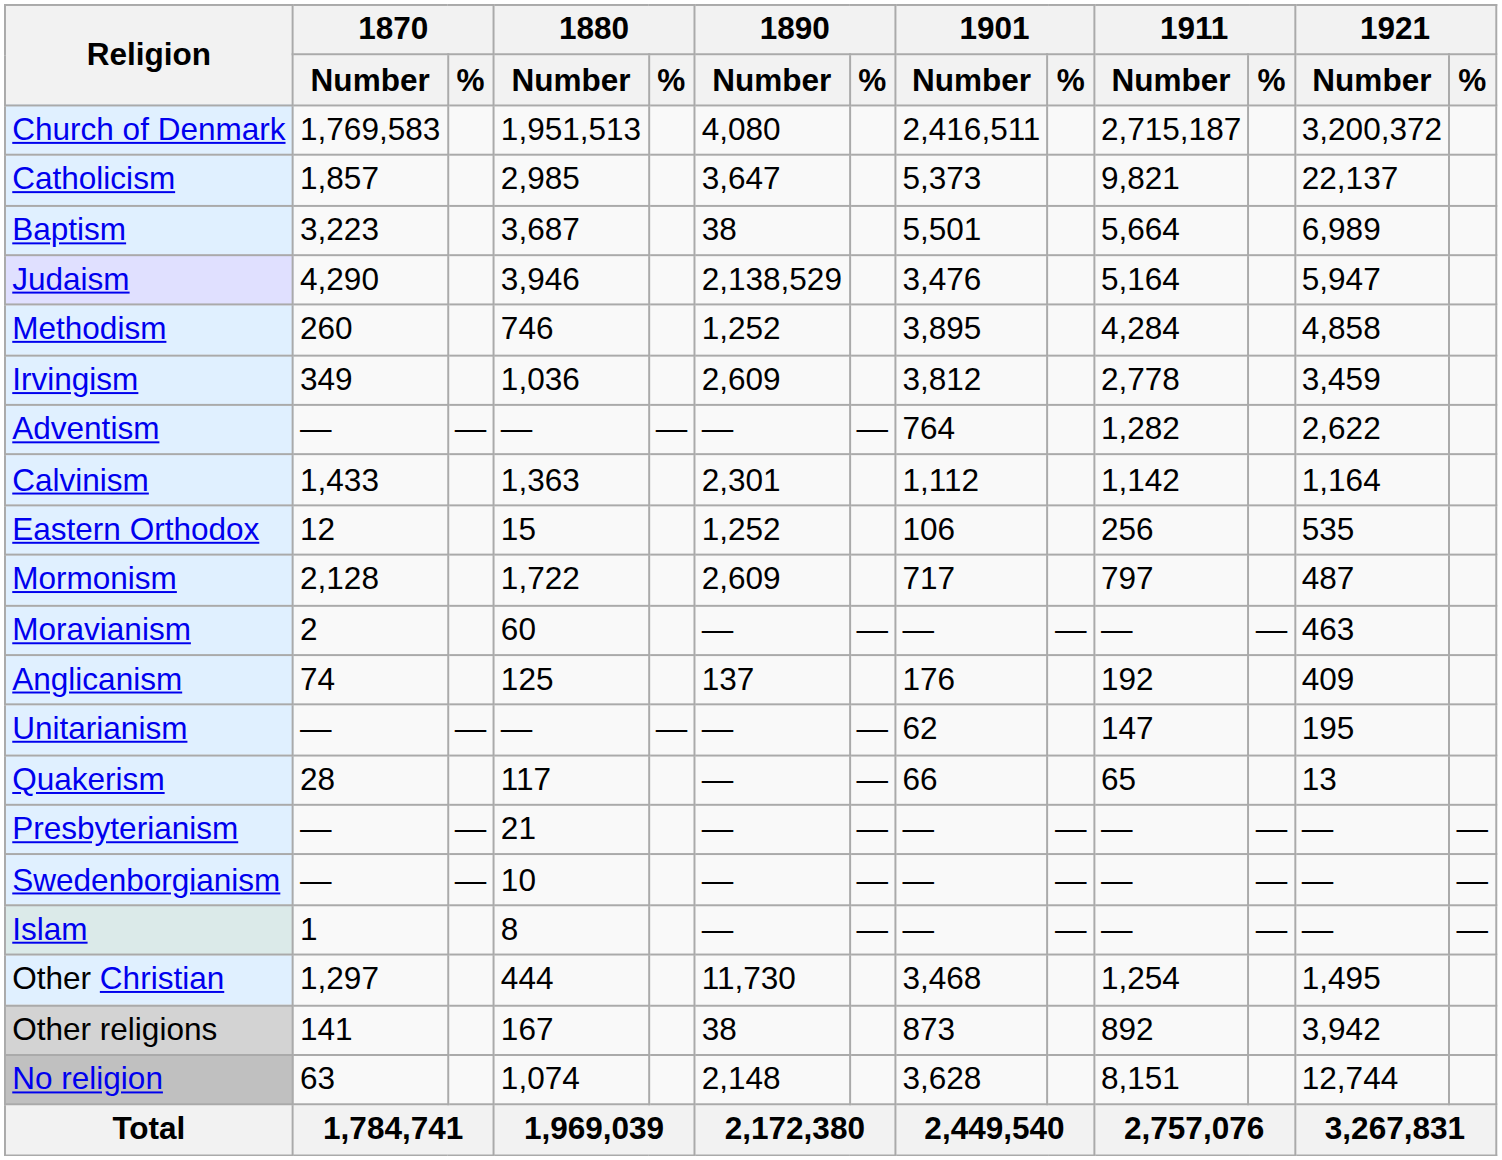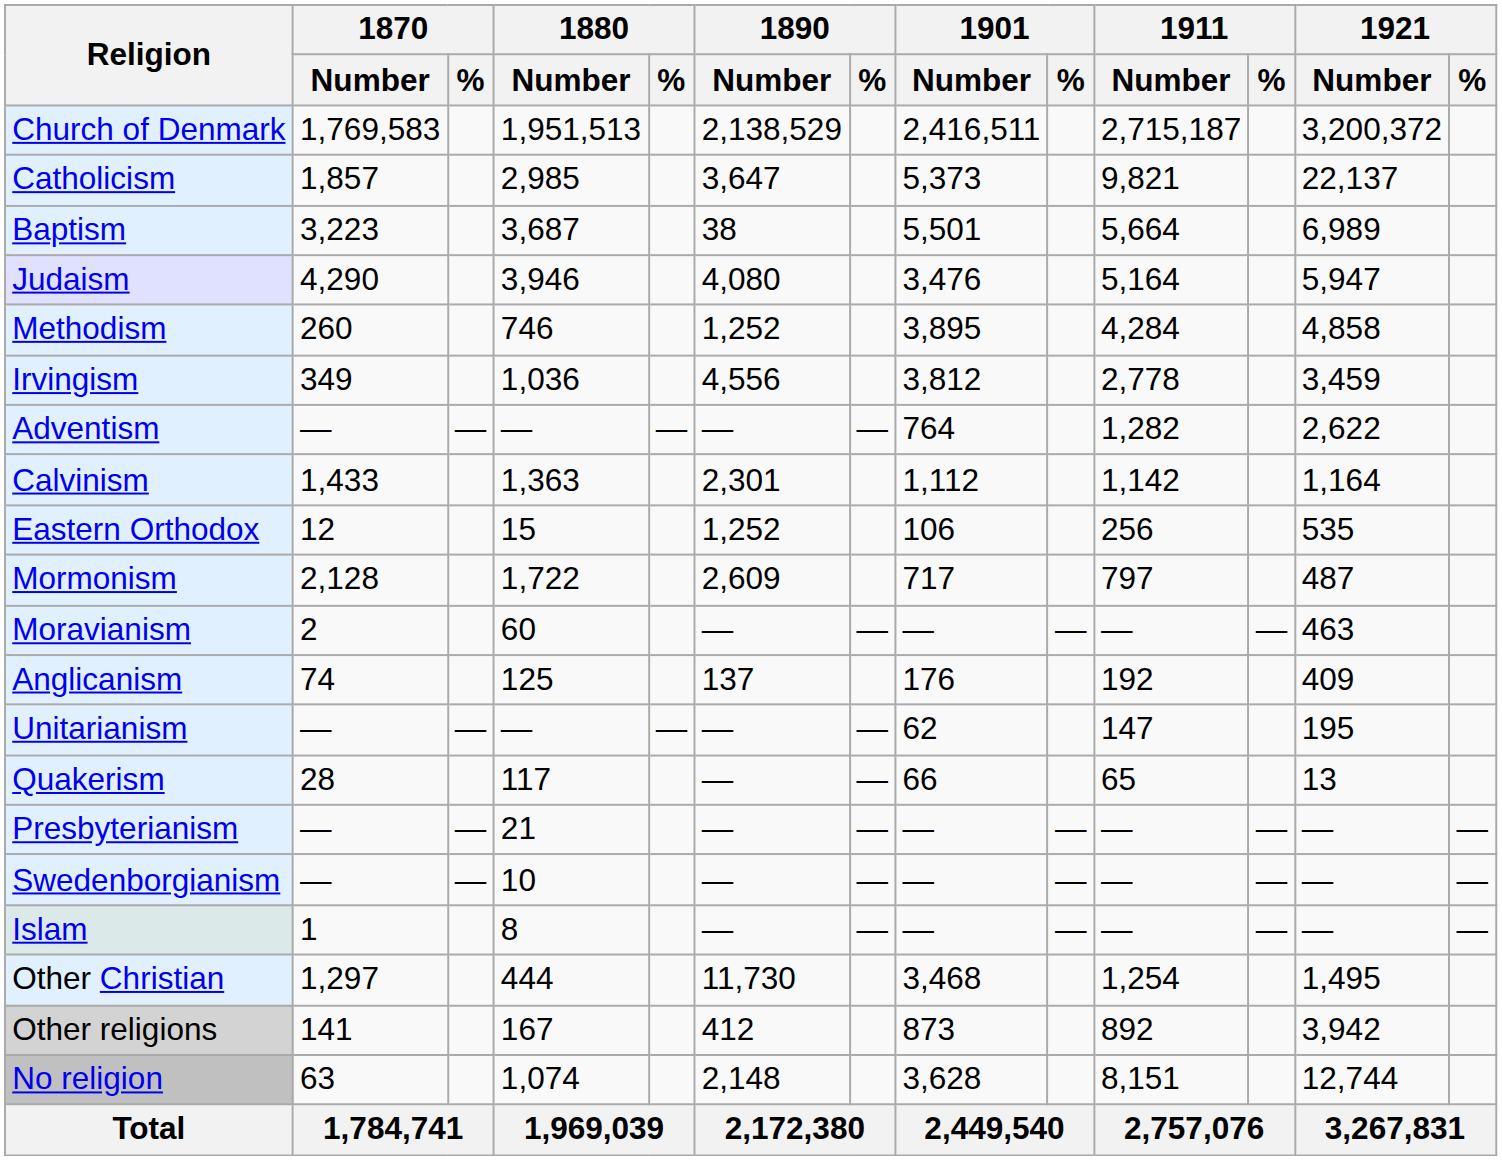 <table class="wikitable">
 <tr>
 <th rowspan="2">Religion</th>
 <th colspan="2" style="text-align:center;">1870</th>
 <th colspan="2" style="text-align:center;">1880</th>
 <th colspan="2">1890</th>
 <th colspan="2">1901</th>
 <th colspan="2">1911</th>
 <th colspan="2">1921</th>
 </tr>
 <tr>
 <th>Number</th>
 <th>%</th>
 <th>Number</th>
 <th>%</th>
 <th>Number</th>
 <th>%</th>
 <th>Number</th>
 <th>%</th>
 <th>Number</th>
 <th>%</th>
 <th>Number</th>
 <th>%</th>
 </tr>
 <tr>
 <td style="background:#E0F0FF;"><a href='#'>Church of Denmark</a></td>
 <td>1,769,583</td>
 <td></td>
 <td>1,951,513</td>
 <td></td>
-<td>4,080</td>
+<td>2,138,529</td>
 <td></td>
 <td>2,416,511</td>
 <td></td>
 <td>2,715,187</td>
 <td></td>
 <td>3,200,372</td>
 <td></td>
 </tr>
 <tr>
 <td style="background:#E0F0FF;"><a href='#'>Catholicism</a></td>
 <td>1,857</td>
 <td></td>
 <td>2,985</td>
 <td></td>
 <td>3,647</td>
 <td></td>
 <td>5,373</td>
 <td></td>
 <td>9,821</td>
 <td></td>
 <td>22,137</td>
 <td></td>
 </tr>
 <tr>
 <td style="background:#E0F0FF;"><a href='#'>Baptism</a></td>
 <td>3,223</td>
 <td></td>
 <td>3,687</td>
 <td></td>
 <td>38</td>
 <td></td>
 <td>5,501</td>
 <td></td>
 <td>5,664</td>
 <td></td>
 <td>6,989</td>
 <td></td>
 </tr>
 <tr>
 <td style="background:#E0E0FF;"><a href='#'>Judaism</a></td>
 <td>4,290</td>
 <td></td>
 <td>3,946</td>
 <td></td>
-<td>2,138,529</td>
+<td>4,080</td>
 <td></td>
 <td>3,476</td>
 <td></td>
 <td>5,164</td>
 <td></td>
 <td>5,947</td>
 <td></td>
 </tr>
 <tr>
 <td style="background:#E0F0FF;"><a href='#'>Methodism</a></td>
 <td>260</td>
 <td></td>
 <td>746</td>
 <td></td>
 <td>1,252</td>
 <td></td>
 <td>3,895</td>
 <td></td>
 <td>4,284</td>
 <td></td>
 <td>4,858</td>
 <td></td>
 </tr>
 <tr>
 <td style="background:#E0F0FF;"><a href='#'>Irvingism</a></td>
 <td>349</td>
 <td></td>
 <td>1,036</td>
 <td></td>
-<td>2,609</td>
+<td>4,556</td>
 <td></td>
 <td>3,812</td>
 <td></td>
 <td>2,778</td>
 <td></td>
 <td>3,459</td>
 <td></td>
 </tr>
 <tr>
 <td style="background:#E0F0FF;"><a href='#'>Adventism</a></td>
 <td>—</td>
 <td>—</td>
 <td>—</td>
 <td>—</td>
 <td>—</td>
 <td>—</td>
 <td>764</td>
 <td></td>
 <td>1,282</td>
 <td></td>
 <td>2,622</td>
 <td></td>
 </tr>
 <tr>
 <td style="background:#E0F0FF;"><a href='#'>Calvinism</a></td>
 <td>1,433</td>
 <td></td>
 <td>1,363</td>
 <td></td>
 <td>2,301</td>
 <td></td>
 <td>1,112</td>
 <td></td>
 <td>1,142</td>
 <td></td>
 <td>1,164</td>
 <td></td>
 </tr>
 <tr>
 <td style="background:#E0F0FF;"><a href='#'>Eastern Orthodox</a></td>
 <td>12</td>
 <td></td>
 <td>15</td>
 <td></td>
 <td>1,252</td>
 <td></td>
 <td>106</td>
 <td></td>
 <td>256</td>
 <td></td>
 <td>535</td>
 <td></td>
 </tr>
 <tr>
 <td style="background:#E0F0FF;"><a href='#'>Mormonism</a></td>
 <td>2,128</td>
 <td></td>
 <td>1,722</td>
 <td></td>
 <td>2,609</td>
 <td></td>
 <td>717</td>
 <td></td>
 <td>797</td>
 <td></td>
 <td>487</td>
 <td></td>
 </tr>
 <tr>
 <td style="background:#E0F0FF;"><a href='#'>Moravianism</a></td>
 <td>2</td>
 <td></td>
 <td>60</td>
 <td></td>
 <td>—</td>
 <td>—</td>
 <td>—</td>
 <td>—</td>
 <td>—</td>
 <td>—</td>
 <td>463</td>
 <td></td>
 </tr>
 <tr>
 <td style="background:#E0F0FF;"><a href='#'>Anglicanism</a></td>
 <td>74</td>
 <td></td>
 <td>125</td>
 <td></td>
 <td>137</td>
 <td></td>
 <td>176</td>
 <td></td>
 <td>192</td>
 <td></td>
 <td>409</td>
 <td></td>
 </tr>
 <tr>
 <td style="background:#E0F0FF;"><a href='#'>Unitarianism</a></td>
 <td>—</td>
 <td>—</td>
 <td>—</td>
 <td>—</td>
 <td>—</td>
 <td>—</td>
 <td>62</td>
 <td></td>
 <td>147</td>
 <td></td>
 <td>195</td>
 <td></td>
 </tr>
 <tr>
 <td style="background:#E0F0FF;"><a href='#'>Quakerism</a></td>
 <td>28</td>
 <td></td>
 <td>117</td>
 <td></td>
 <td>—</td>
 <td>—</td>
 <td>66</td>
 <td></td>
 <td>65</td>
 <td></td>
 <td>13</td>
 <td></td>
 </tr>
 <tr>
 <td style="background:#E0F0FF;"><a href='#'>Presbyterianism</a></td>
 <td>—</td>
 <td>—</td>
 <td>21</td>
 <td></td>
 <td>—</td>
 <td>—</td>
 <td>—</td>
 <td>—</td>
 <td>—</td>
 <td>—</td>
 <td>—</td>
 <td>—</td>
 </tr>
 <tr>
 <td style="background:#E0F0FF;"><a href='#'>Swedenborgianism</a></td>
 <td>—</td>
 <td>—</td>
 <td>10</td>
 <td></td>
 <td>—</td>
 <td>—</td>
 <td>—</td>
 <td>—</td>
 <td>—</td>
 <td>—</td>
 <td>—</td>
 <td>—</td>
 </tr>
 <tr>
 <td style="background:#dbeae9;"><a href='#'>Islam</a></td>
 <td>1</td>
 <td></td>
 <td>8</td>
 <td></td>
 <td>—</td>
 <td>—</td>
 <td>—</td>
 <td>—</td>
 <td>—</td>
 <td>—</td>
 <td>—</td>
 <td>—</td>
 </tr>
 <tr>
 <td style="background:#E0F0FF;">Other <a href='#'>Christian</a></td>
 <td>1,297</td>
 <td></td>
 <td>444</td>
 <td></td>
 <td>11,730</td>
 <td></td>
 <td>3,468</td>
 <td></td>
 <td>1,254</td>
 <td></td>
 <td>1,495</td>
 <td></td>
 </tr>
 <tr>
 <td style="background:#D3D3D3;">Other religions</td>
 <td>141</td>
 <td></td>
 <td>167</td>
 <td></td>
-<td>38</td>
+<td>412</td>
 <td></td>
 <td>873</td>
 <td></td>
 <td>892</td>
 <td></td>
 <td>3,942</td>
 <td></td>
 </tr>
 <tr>
 <td style="background:#C0C0C0;"><a href='#'>No religion</a></td>
 <td>63</td>
 <td></td>
 <td>1,074</td>
 <td></td>
 <td>2,148</td>
 <td></td>
 <td>3,628</td>
 <td></td>
 <td>8,151</td>
 <td></td>
 <td>12,744</td>
 <td></td>
 </tr>
 <tr>
 <th>Total</th>
 <th colspan="2">1,784,741</th>
 <th colspan="2">1,969,039</th>
 <th colspan="2">2,172,380</th>
 <th colspan="2">2,449,540</th>
 <th colspan="2">2,757,076</th>
 <th colspan="2">3,267,831</th>
 </tr>
 </table>
